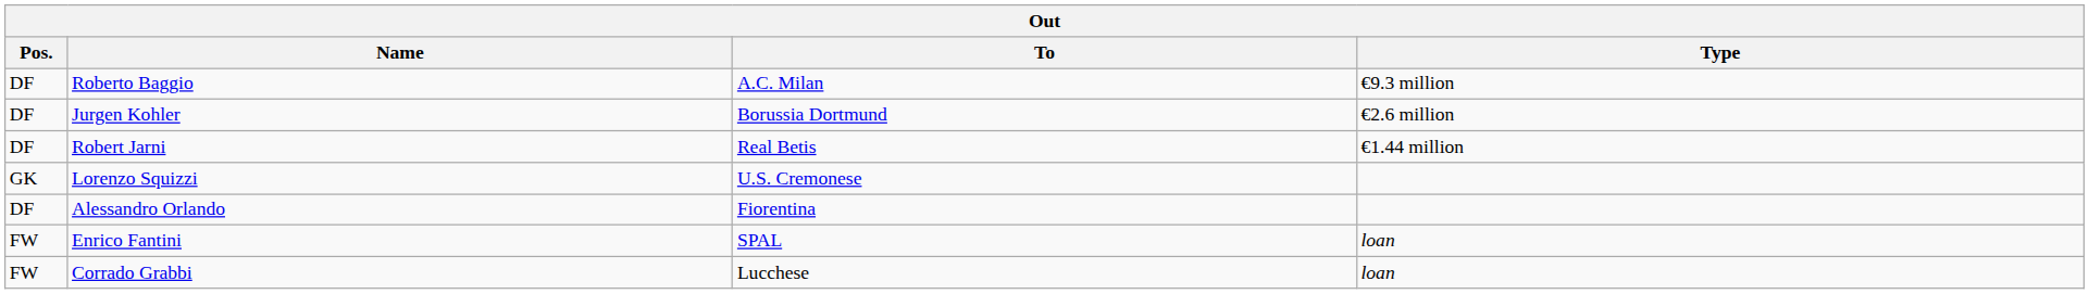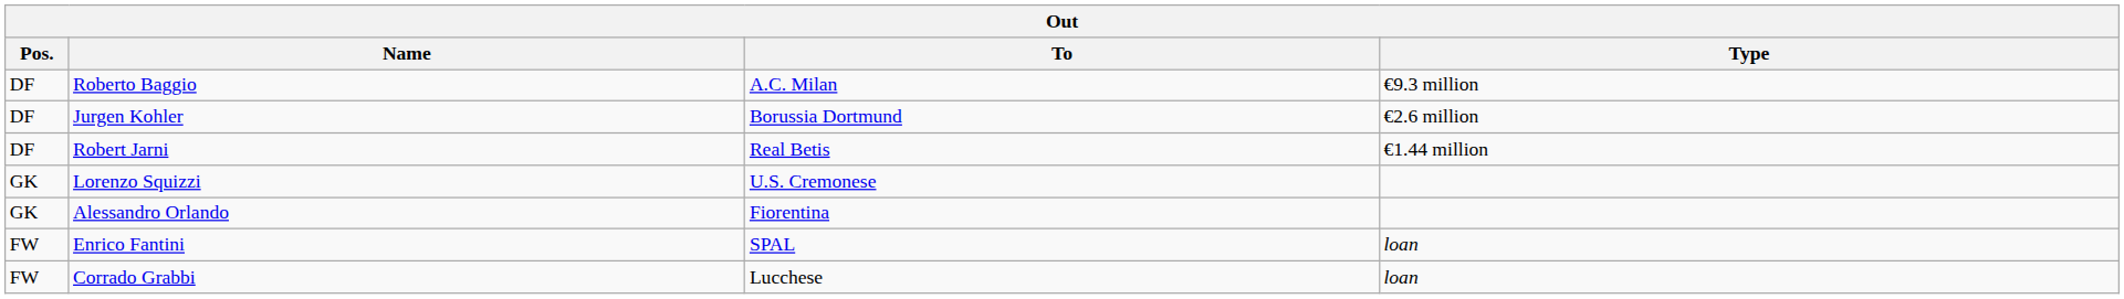 <table class="wikitable" style="font-size:90%;width:99%;">
 <tr>
 <th colspan="4">Out</th>
 </tr>
 <tr>
 <th width=3%>Pos.</th>
 <th width=32%>Name</th>
 <th width=30%>To</th>
 <th width=35%>Type</th>
 </tr>
 <tr>
 <td>DF</td>
 <td><a href='#'>Roberto Baggio</a></td>
 <td><a href='#'>A.C. Milan</a></td>
 <td>€9.3 million</td>
 </tr>
 <tr>
 <td>DF</td>
 <td><a href='#'>Jurgen Kohler</a></td>
 <td><a href='#'>Borussia Dortmund</a></td>
 <td>€2.6 million</td>
 </tr>
 <tr>
 <td>DF</td>
 <td><a href='#'>Robert Jarni</a></td>
 <td><a href='#'>Real Betis</a></td>
 <td>€1.44 million</td>
 </tr>
 <tr>
 <td>GK</td>
 <td><a href='#'>Lorenzo Squizzi</a></td>
 <td><a href='#'>U.S. Cremonese</a></td>
 <td></td>
 </tr>
 <tr>
-<td>DF</td>
+<td>GK</td>
 <td><a href='#'>Alessandro Orlando</a></td>
 <td><a href='#'>Fiorentina</a></td>
 <td></td>
 </tr>
 <tr>
 <td>FW</td>
 <td><a href='#'>Enrico Fantini</a></td>
 <td><a href='#'>SPAL</a></td>
 <td><em>loan</em></td>
 </tr>
 <tr>
 <td>FW</td>
 <td><a href='#'>Corrado Grabbi</a></td>
 <td>Lucchese</td>
 <td><em>loan</em></td>
 </tr>
 </table>
